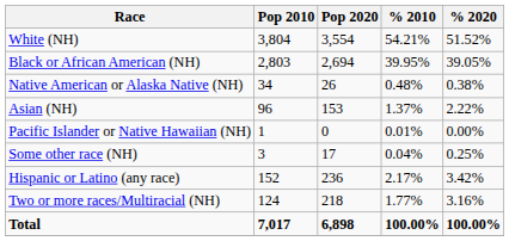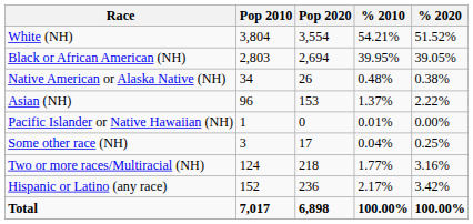 <table class="wikitable">
 <tr>
 <th>Race</th>
 <th>Pop 2010</th>
 <th>Pop 2020</th>
 <th>% 2010</th>
 <th>% 2020</th>
 </tr>
 <tr>
 <td><a href='#'>White</a> (NH)</td>
 <td>3,804</td>
 <td>3,554</td>
 <td>54.21%</td>
 <td>51.52%</td>
 </tr>
 <tr>
 <td><a href='#'>Black or African American</a> (NH)</td>
 <td>2,803</td>
 <td>2,694</td>
 <td>39.95%</td>
 <td>39.05%</td>
 </tr>
 <tr>
 <td><a href='#'>Native American</a> or <a href='#'>Alaska Native</a> (NH)</td>
 <td>34</td>
 <td>26</td>
 <td>0.48%</td>
 <td>0.38%</td>
 </tr>
 <tr>
 <td><a href='#'>Asian</a> (NH)</td>
 <td>96</td>
 <td>153</td>
 <td>1.37%</td>
 <td>2.22%</td>
 </tr>
 <tr>
 <td><a href='#'>Pacific Islander</a> or <a href='#'>Native Hawaiian</a> (NH)</td>
 <td>1</td>
 <td>0</td>
 <td>0.01%</td>
 <td>0.00%</td>
 </tr>
 <tr>
 <td><a href='#'>Some other race</a> (NH)</td>
 <td>3</td>
 <td>17</td>
 <td>0.04%</td>
 <td>0.25%</td>
 </tr>
 <tr>
+<td><a href='#'>Two or more races/Multiracial</a> (NH)</td>
+<td>124</td>
+<td>218</td>
+<td>1.77%</td>
+<td>3.16%</td>
+</tr>
+<tr>
 <td><a href='#'>Hispanic or Latino</a> (any race)</td>
 <td>152</td>
 <td>236</td>
 <td>2.17%</td>
 <td>3.42%</td>
-</tr>
-<tr>
-<td><a href='#'>Two or more races/Multiracial</a> (NH)</td>
-<td>124</td>
-<td>218</td>
-<td>1.77%</td>
-<td>3.16%</td>
 </tr>
 <tr>
 <td><strong>Total</strong></td>
 <td><strong>7,017</strong></td>
 <td><strong>6,898</strong></td>
 <td><strong>100.00%</strong></td>
 <td><strong>100.00%</strong></td>
 </tr>
 <tr>
 </tr>
 </table>
